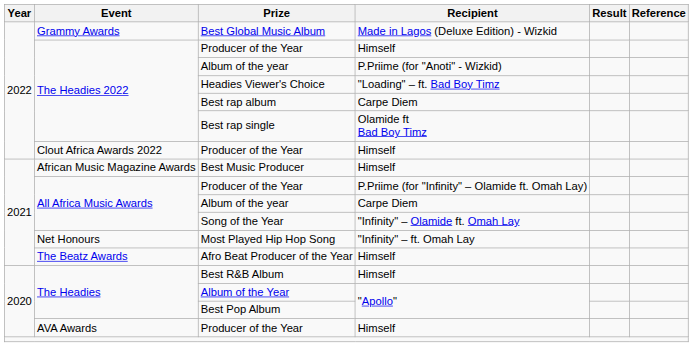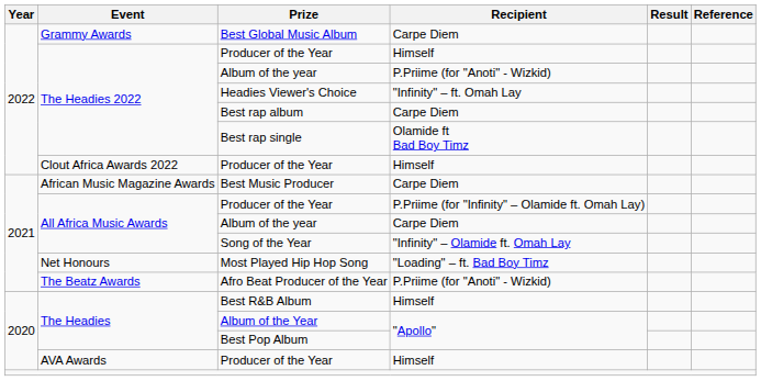 <table class="wikitable">
 <tr>
 <th>Year</th>
 <th>Event</th>
 <th>Prize</th>
 <th>Recipient</th>
 <th>Result</th>
 <th>Reference</th>
 </tr>
 <tr>
 <td rowspan="7">2022</td>
 <td><a href='#'>Grammy Awards</a></td>
 <td><a href='#'>Best Global Music Album</a></td>
-<td><a href='#'>Made in Lagos</a> (Deluxe Edition) - Wizkid</td>
+<td>Carpe Diem</td>
 <td></td>
 <td></td>
 </tr>
 <tr>
 <td rowspan="5"><a href='#'>The Headies 2022</a></td>
 <td>Producer of the Year</td>
 <td>Himself</td>
 <td></td>
 <td></td>
 </tr>
 <tr>
 <td>Album of the year</td>
 <td>P.Priime  (for "Anoti" - Wizkid)</td>
 <td></td>
 <td></td>
 </tr>
 <tr>
 <td>Headies Viewer's Choice</td>
-<td>"Loading" –  ft. <a href='#'>Bad Boy Timz</a></td>
+<td>"Infinity" – ft. Omah Lay</td>
 <td></td>
 <td></td>
 </tr>
 <tr>
 <td>Best rap album</td>
 <td>Carpe Diem</td>
 <td></td>
 <td></td>
 </tr>
 <tr>
 <td>Best rap single</td>
 <td>Olamide ft<br><a href='#'>Bad Boy Timz</a></td>
 <td></td>
 <td></td>
 </tr>
 <tr>
 <td>Clout Africa Awards 2022</td>
 <td>Producer of the Year</td>
 <td>Himself</td>
 <td></td>
 <td></td>
 </tr>
 <tr>
 <td rowspan="6">2021</td>
 <td>African Music Magazine Awards</td>
 <td>Best Music Producer</td>
-<td>Himself</td>
+<td>Carpe Diem</td>
 <td></td>
 <td></td>
 </tr>
 <tr>
 <td rowspan="3"><a href='#'>All Africa Music Awards</a></td>
 <td>Producer of the Year</td>
 <td>P.Priime (for "Infinity" – Olamide ft. Omah Lay)</td>
 <td></td>
 <td></td>
 </tr>
 <tr>
 <td>Album of the year</td>
 <td>Carpe Diem</td>
 <td></td>
 <td></td>
 </tr>
 <tr>
 <td>Song of the Year</td>
 <td>"Infinity" – <a href='#'>Olamide</a> ft. <a href='#'>Omah Lay</a></td>
 <td></td>
 <td></td>
 </tr>
 <tr>
 <td>Net Honours</td>
 <td>Most Played Hip Hop Song</td>
-<td>"Infinity" – ft. Omah Lay</td>
+<td>"Loading" –  ft. <a href='#'>Bad Boy Timz</a></td>
 <td></td>
 <td></td>
 </tr>
 <tr>
 <td><a href='#'>The Beatz Awards</a></td>
 <td>Afro Beat Producer of the Year</td>
-<td>Himself</td>
+<td>P.Priime  (for "Anoti" - Wizkid)</td>
 <td></td>
 <td></td>
 </tr>
 <tr>
 <td rowspan="4">2020</td>
 <td rowspan="3"><a href='#'>The Headies</a></td>
 <td>Best R&B Album</td>
 <td>Himself</td>
 <td></td>
 <td></td>
 </tr>
 <tr>
 <td><a href='#'>Album of the Year</a></td>
 <td rowspan="2">"<a href='#'>Apollo</a>"</td>
 <td></td>
 <td></td>
 </tr>
 <tr>
 <td>Best Pop Album</td>
 <td></td>
 <td></td>
 </tr>
 <tr>
 <td>AVA Awards</td>
 <td>Producer of the Year</td>
 <td>Himself</td>
 <td></td>
 <td></td>
 </tr>
 <tr>
 <td colspan="6"></td>
 </tr>
 </table>
